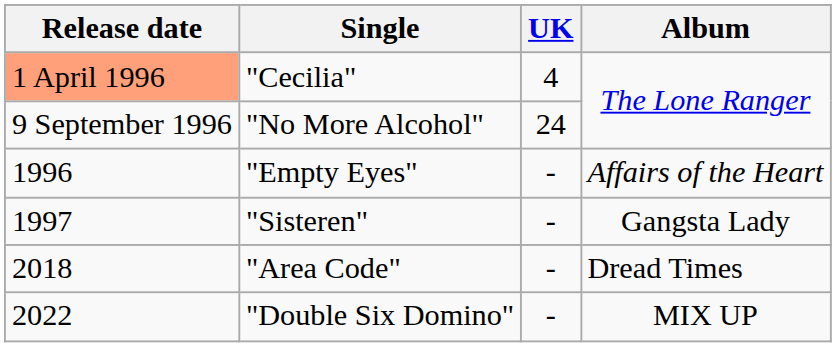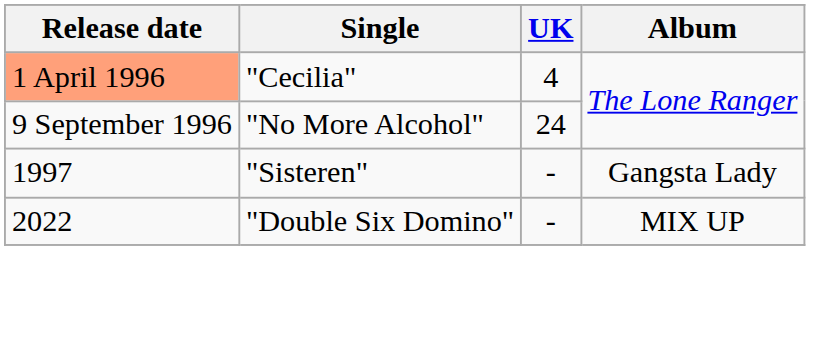 <table class="wikitable">
 <tr>
 <th>Release date</th>
 <th>Single</th>
 <th><a href='#'>UK</a></th>
 <th>Album</th>
 </tr>
 <tr>
 <td style="background: lightsalmon;">1 April 1996</td>
 <td "Cecilia" (Simon & Garfunkel song)#Suggs version>"Cecilia"<br></td>
 <td style="text-align:center;">4</td>
 <td rowspan="2" style="text-align:center;"><em><a href='#'>The Lone Ranger</a></em></td>
 </tr>
 <tr>
 <td>9 September 1996</td>
 <td>"No More Alcohol"<br></td>
 <td style="text-align:center;">24</td>
 </tr>
 <tr>
-<td>1996</td>
-<td>"Empty Eyes"<br></td>
-<td style="text-align:center;">-</td>
-<td rowspan="1" style="text-align:center;"><em>Affairs of the Heart</td>
-</tr>
-<tr>
 <td>1997</td>
 <td>"Sisteren"<br></td>
 <td style="text-align:center;">-</td>
 <td rowspan="1" style="text-align:center;"></em>Gangsta Lady<em></td>
-</tr>
-<tr>
-<td>2018</td>
-<td>"Area Code"<br></td>
-<td style="text-align:center;">-</td>
-<td></em>Dread Times<em></td>
 </tr>
 <tr>
 <td>2022</td>
 <td>"Double Six Domino"<br></td>
 <td style="text-align:center;">-</td>
 <td rowspan="1" style="text-align:center;"></em>MIX UP<em></td>
 </tr>
 </table>
